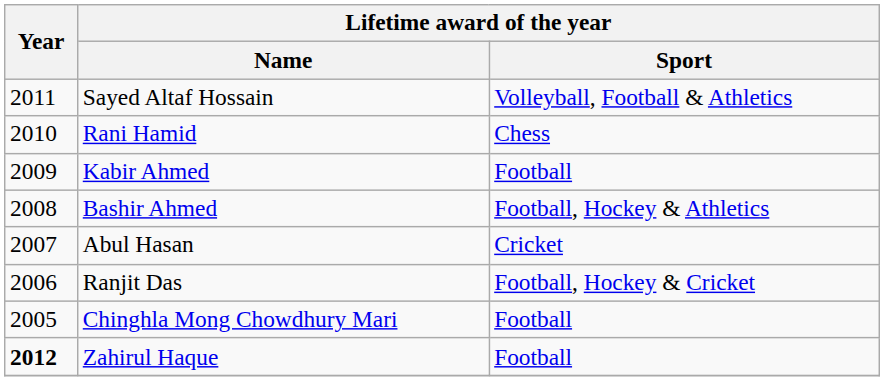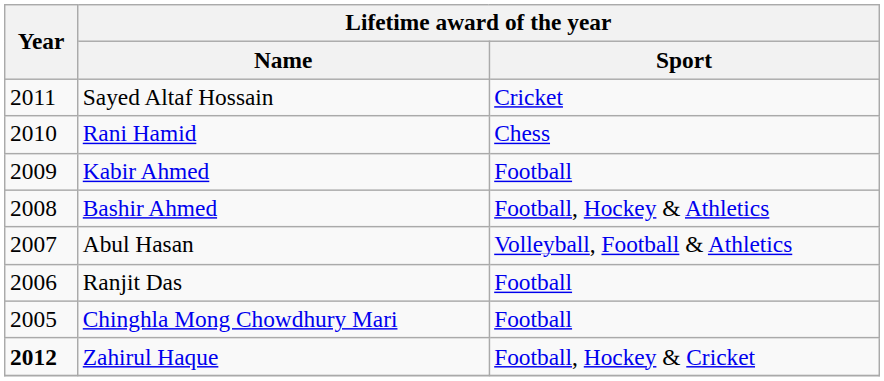 <table class="wikitable" style="text-align:left;" width=600px>
 <tr>
 <th rowspan=2>Year</th>
 <th colspan=2>Lifetime award of the year</th>
 </tr>
 <tr>
 <th>Name</th>
 <th>Sport</th>
 </tr>
 <tr>
 <td>2011 </td>
 <td>Sayed Altaf Hossain</td>
-<td><a href='#'>Volleyball</a>, <a href='#'>Football</a> & <a href='#'>Athletics</a></td>
+<td><a href='#'>Cricket</a></td>
 </tr>
 <tr>
 <td>2010 </td>
 <td><a href='#'>Rani Hamid</a></td>
 <td><a href='#'>Chess</a></td>
 </tr>
 <tr>
 <td>2009 </td>
 <td><a href='#'>Kabir Ahmed</a></td>
 <td><a href='#'>Football</a></td>
 </tr>
 <tr>
 <td>2008 </td>
 <td><a href='#'>Bashir Ahmed</a></td>
 <td><a href='#'>Football</a>, <a href='#'>Hockey</a> & <a href='#'>Athletics</a></td>
 </tr>
 <tr>
 <td>2007</td>
 <td>Abul Hasan</td>
-<td><a href='#'>Cricket</a></td>
+<td><a href='#'>Volleyball</a>, <a href='#'>Football</a> & <a href='#'>Athletics</a></td>
 </tr>
 <tr>
 <td>2006 </td>
 <td>Ranjit Das</td>
-<td><a href='#'>Football</a>, <a href='#'>Hockey</a> & <a href='#'>Cricket</a></td>
+<td><a href='#'>Football</a></td>
 </tr>
 <tr>
 <td>2005</td>
 <td><a href='#'>Chinghla Mong Chowdhury Mari</a></td>
 <td><a href='#'>Football</a></td>
 </tr>
 <tr>
 <td><strong>2012</strong></td>
 <td><a href='#'>Zahirul Haque</a></td>
-<td><a href='#'>Football</a></td>
+<td><a href='#'>Football</a>, <a href='#'>Hockey</a> & <a href='#'>Cricket</a></td>
 </tr>
 <tr>
 </tr>
 </table>
